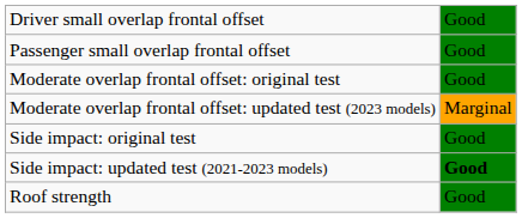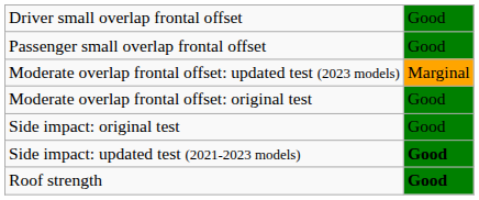 <table class="wikitable">
 <tr>
 <td>Driver small overlap frontal offset</td>
 <td style="background: green">Good</td>
 </tr>
 <tr>
 <td>Passenger small overlap frontal offset</td>
 <td style="background: green">Good</td>
 </tr>
 <tr>
+<td>Moderate overlap frontal offset: updated test <small>(2023 models)</small></td>
+<td style="background: orange">Marginal</td>
+</tr>
+<tr>
 <td>Moderate overlap frontal offset: original test</td>
 <td style="background: green">Good</td>
-</tr>
-<tr>
-<td>Moderate overlap frontal offset: updated test <small>(2023 models)</small></td>
-<td style="background: orange">Marginal</td>
 </tr>
 <tr>
 <td>Side impact: original test</td>
 <td style="background: green">Good</td>
 </tr>
 <tr>
 <td>Side impact: updated test <small>(2021-2023 models)</small></td>
 <td style="background: green"><strong>Good</strong></td>
 </tr>
 <tr>
 <td>Roof strength</td>
-<td style="background: green">Good</td>
+<td style="background: green"><strong>Good</strong></td>
 </tr>
 </table>
